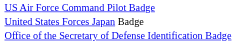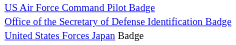 <table>
 <tr>
 <td></td>
 <td><a href='#'>US Air Force Command Pilot Badge</a></td>
 </tr>
 <tr>
 <td></td>
-<td><a href='#'>United States Forces Japan</a> Badge</td>
+<td><a href='#'>Office of the Secretary of Defense Identification Badge</a></td>
 </tr>
 <tr>
 <td></td>
-<td><a href='#'>Office of the Secretary of Defense Identification Badge</a></td>
+<td><a href='#'>United States Forces Japan</a> Badge</td>
 </tr>
 </table>
